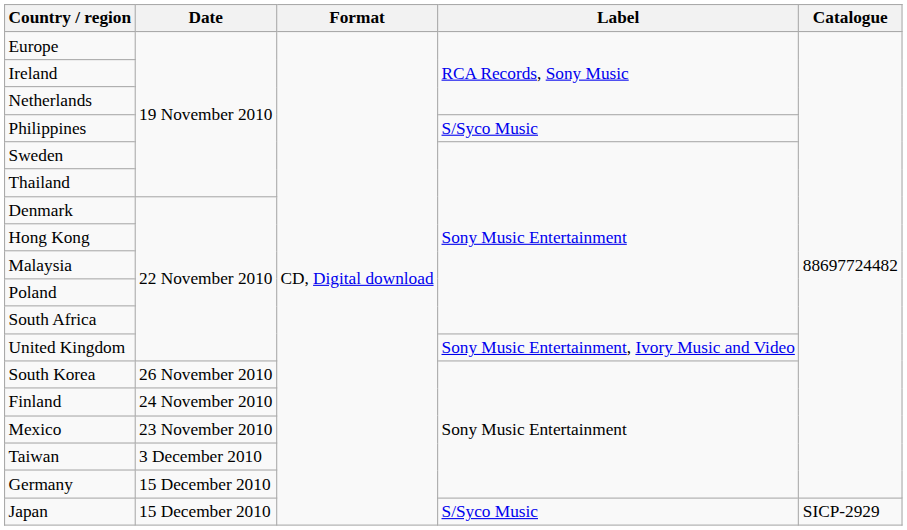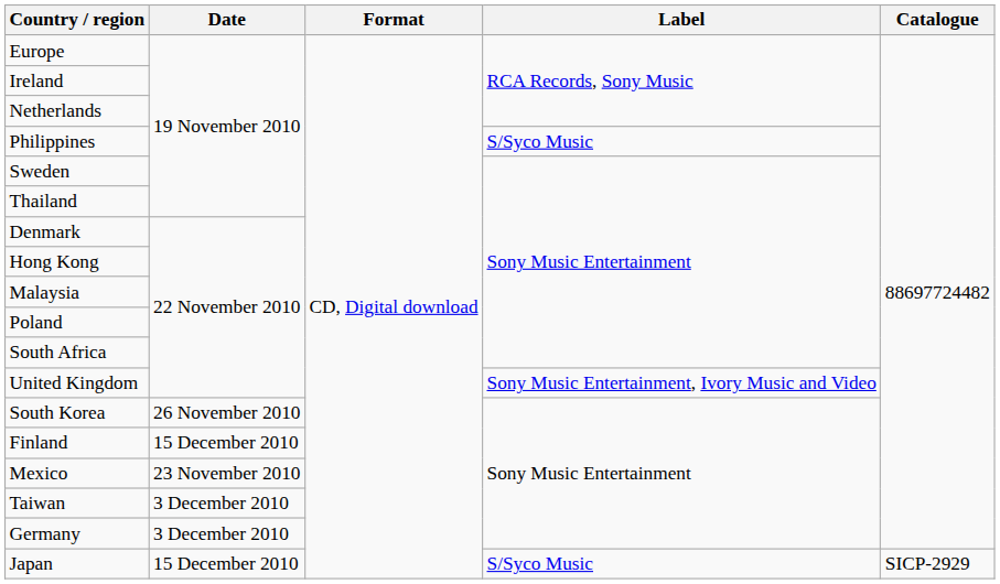 <table class="wikitable">
 <tr>
 <th>Country / region</th>
 <th>Date</th>
 <th>Format</th>
 <th>Label</th>
 <th>Catalogue</th>
 </tr>
 <tr>
 <td>Europe</td>
 <td rowspan=6>19 November 2010</td>
 <td rowspan=18>CD, <a href='#'>Digital download</a></td>
 <td rowspan=3><a href='#'>RCA Records</a>, <a href='#'>Sony Music</a></td>
 <td rowspan=17>88697724482</td>
 </tr>
 <tr>
 <td>Ireland</td>
 </tr>
 <tr>
 <td>Netherlands</td>
 </tr>
 <tr>
 <td>Philippines</td>
 <td><a href='#'>S/Syco Music</a></td>
 </tr>
 <tr>
 <td>Sweden</td>
 <td rowspan=7><a href='#'>Sony Music Entertainment</a></td>
 </tr>
 <tr>
 <td>Thailand</td>
 </tr>
 <tr>
 <td>Denmark</td>
 <td rowspan=6>22 November 2010</td>
 </tr>
 <tr>
 <td>Hong Kong</td>
 </tr>
 <tr>
 <td>Malaysia</td>
 </tr>
 <tr>
 <td>Poland</td>
 </tr>
 <tr>
 <td>South Africa</td>
 </tr>
 <tr>
 <td>United Kingdom</td>
 <td><a href='#'>Sony Music Entertainment</a>, <a href='#'>Ivory Music and Video</a></td>
 </tr>
 <tr>
 <td>South Korea</td>
 <td>26 November 2010</td>
 <td rowspan=5>Sony Music Entertainment</td>
 </tr>
 <tr>
 <td>Finland</td>
-<td>24 November 2010</td>
+<td>15 December 2010</td>
 </tr>
 <tr>
 <td>Mexico</td>
 <td>23 November 2010</td>
 </tr>
 <tr>
 <td>Taiwan</td>
 <td>3 December 2010</td>
 </tr>
 <tr>
 <td>Germany</td>
-<td>15 December 2010</td>
+<td>3 December 2010</td>
 </tr>
 <tr>
 <td>Japan</td>
 <td>15 December 2010</td>
 <td><a href='#'>S/Syco Music</a></td>
 <td>SICP-2929</td>
 </tr>
 </table>
